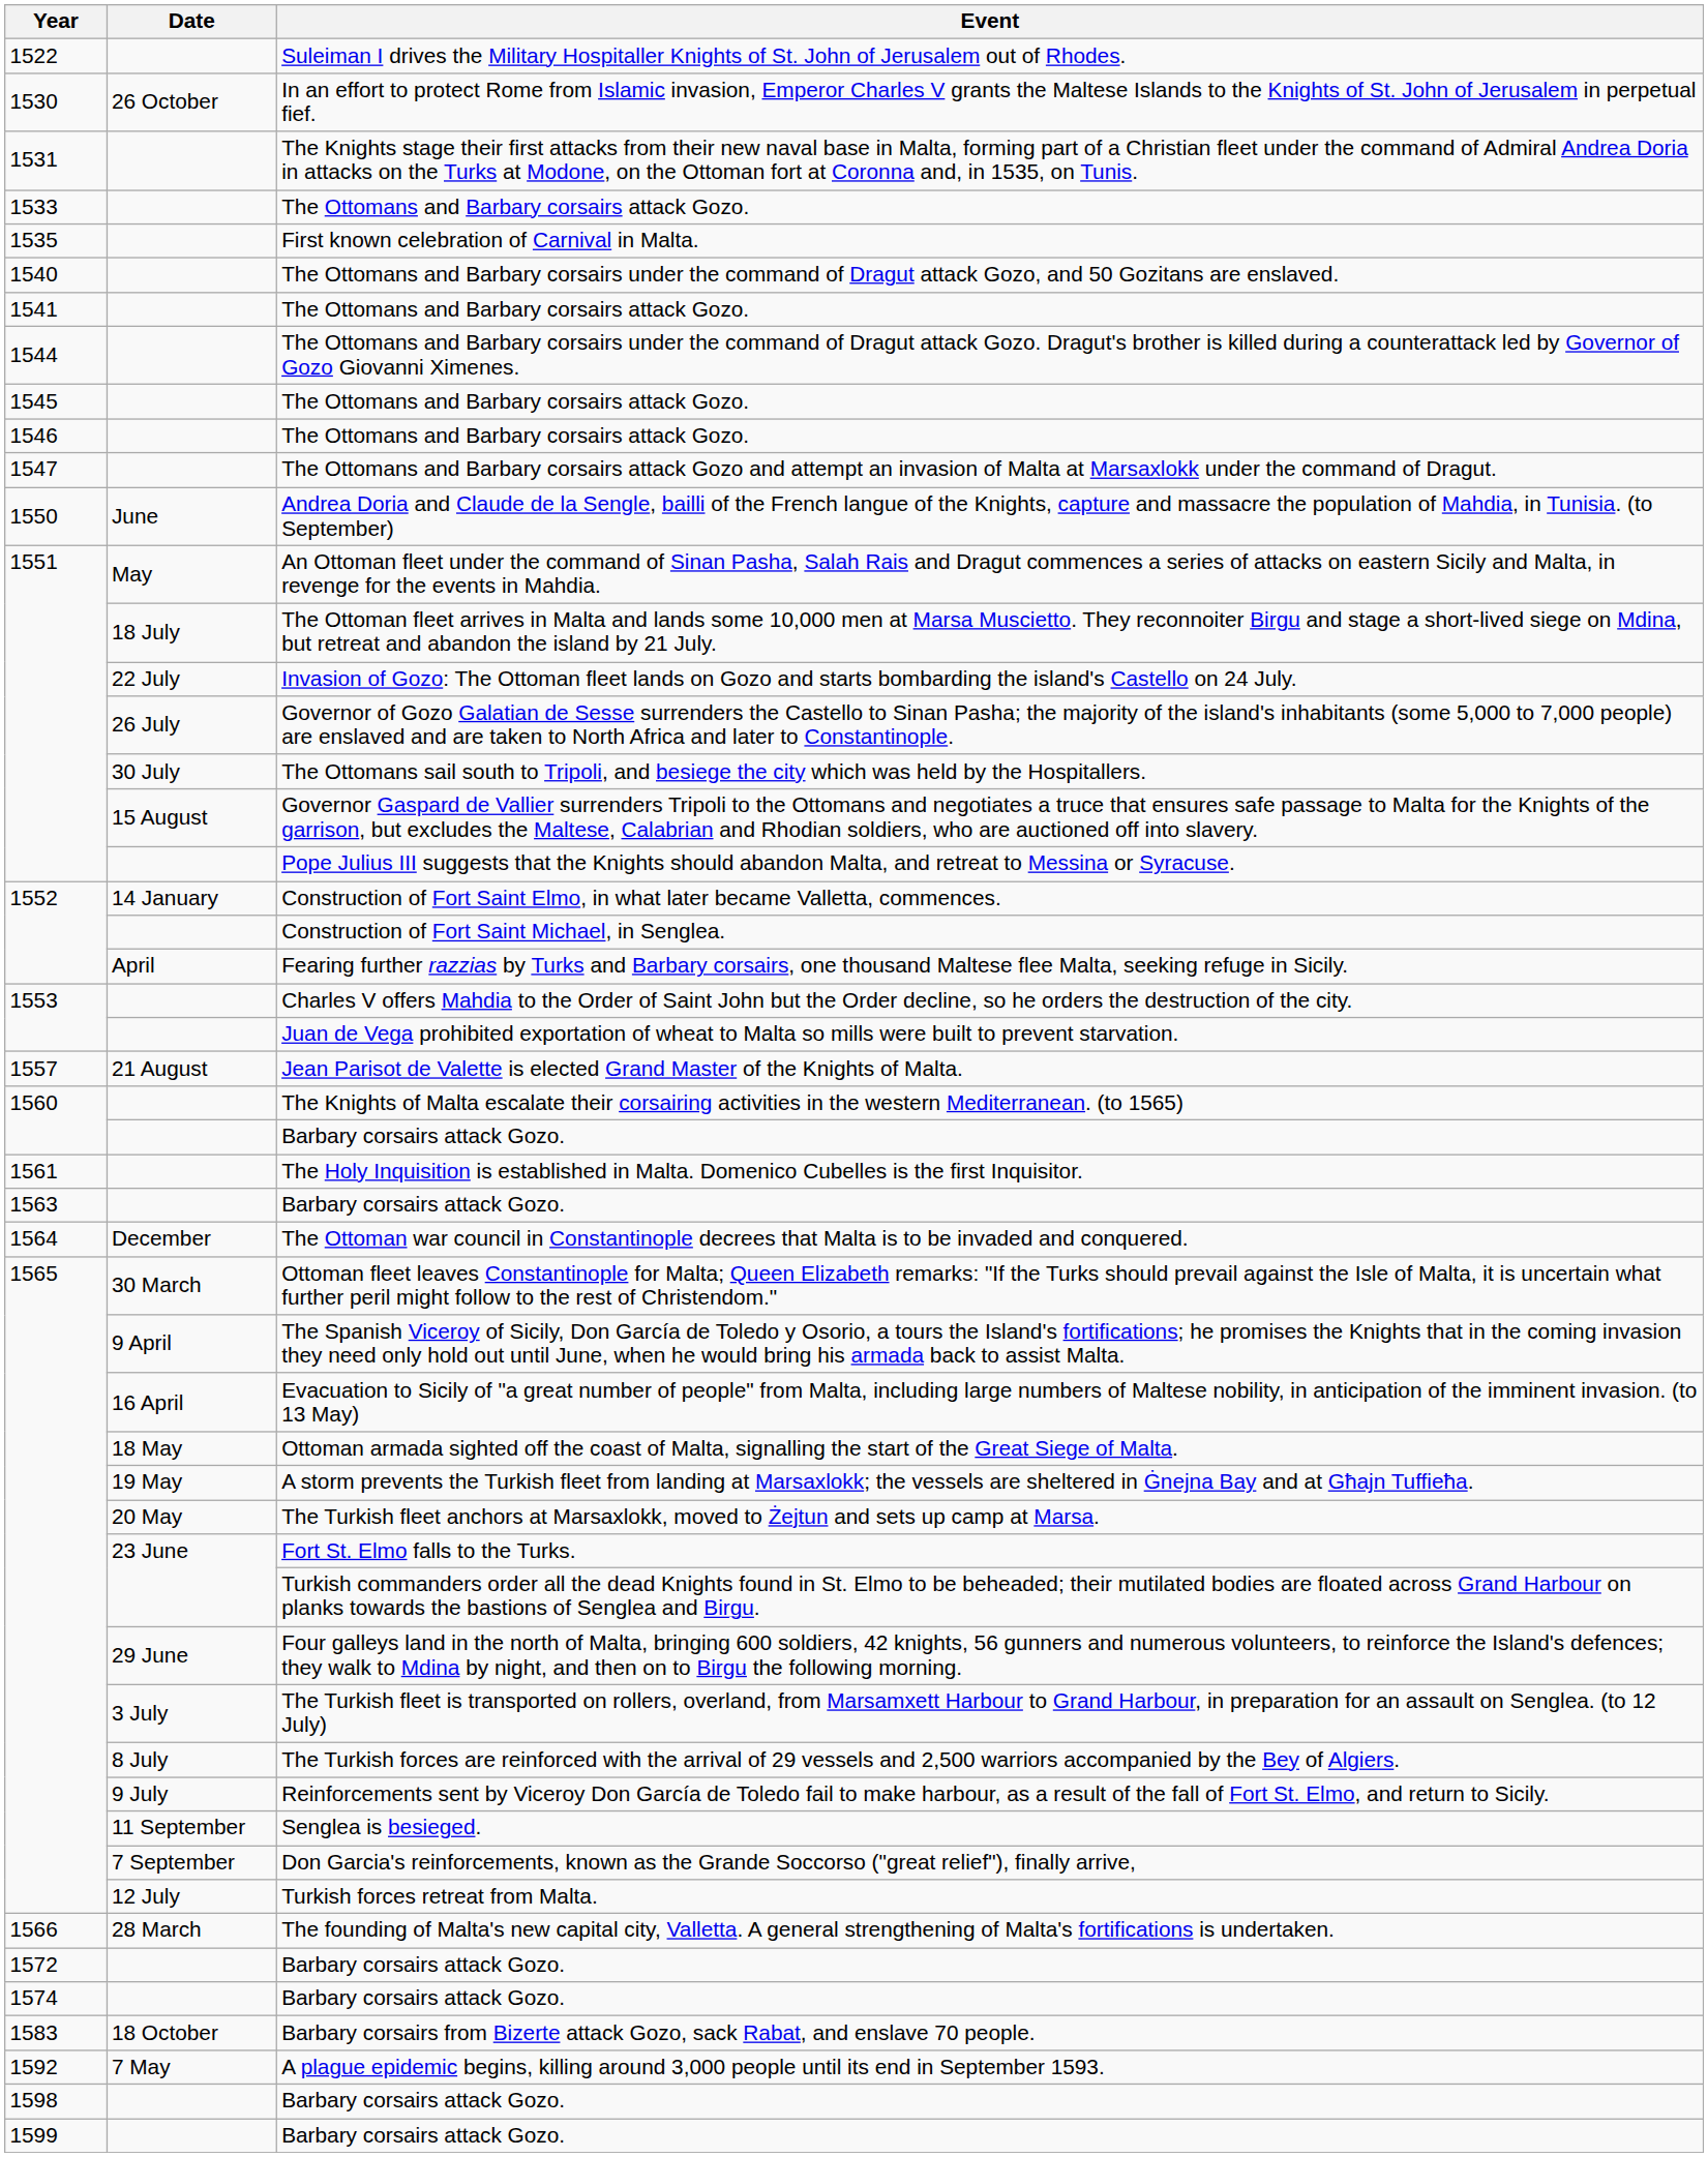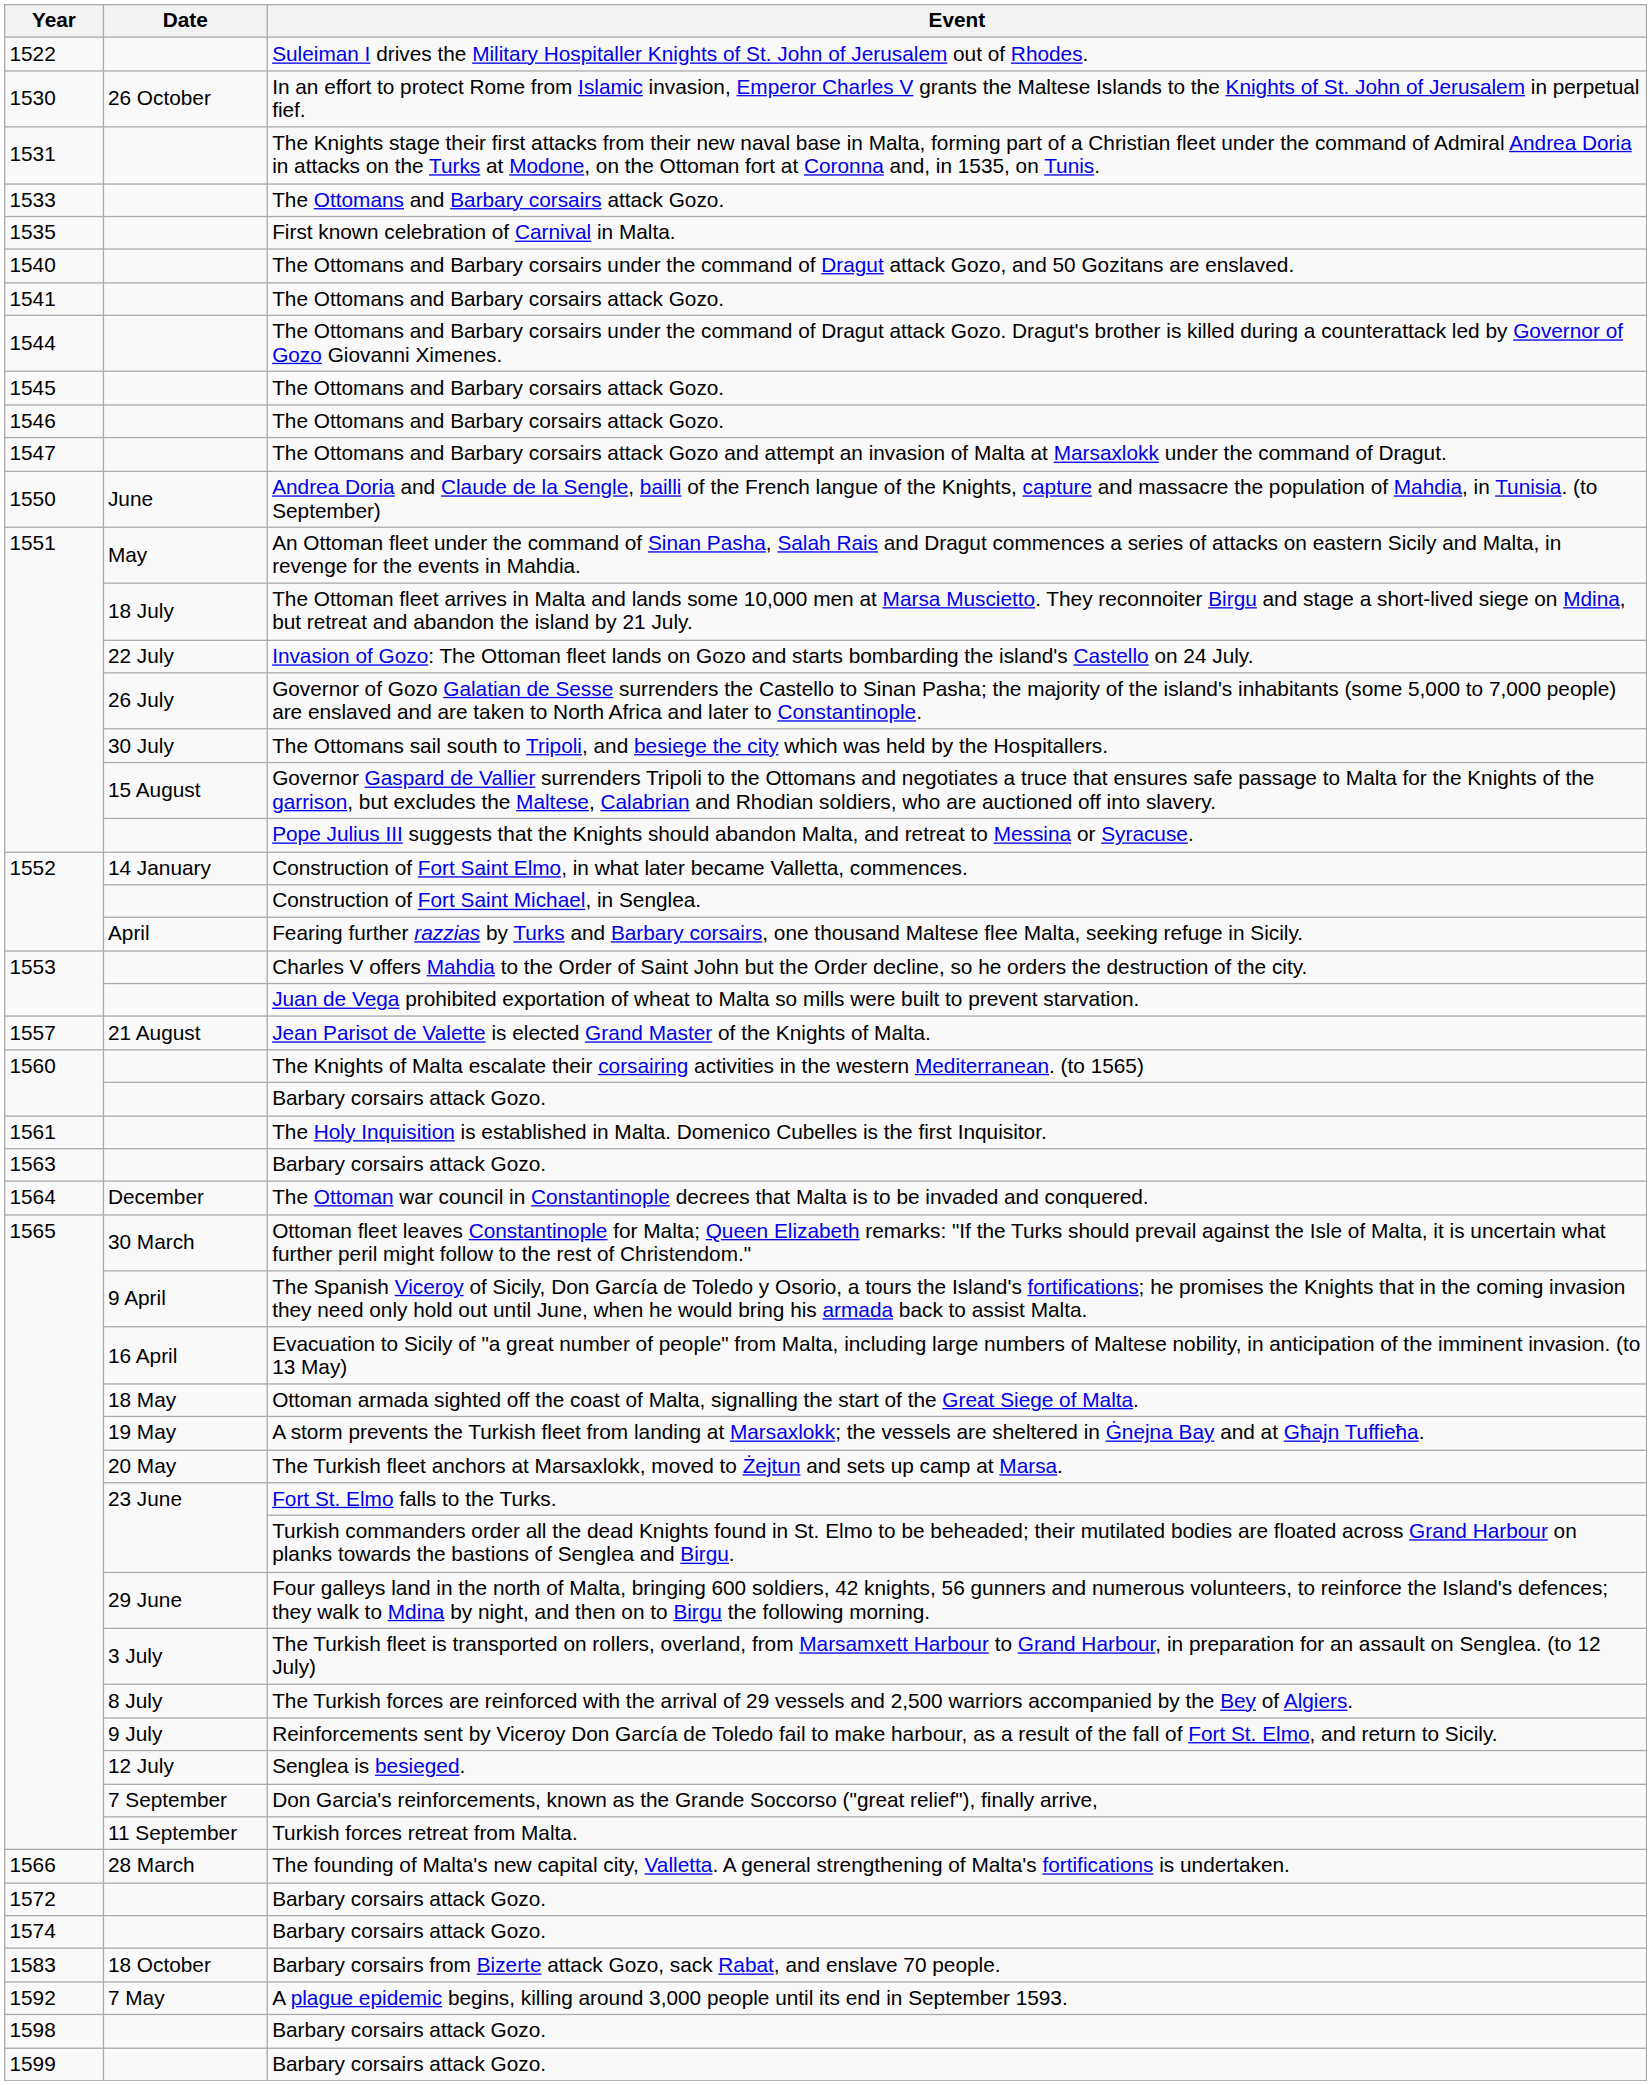 <table class="wikitable" width="100%">
 <tr>
 <th style="width:6%">Year</th>
 <th style="width:10%">Date</th>
 <th>Event</th>
 </tr>
 <tr>
 <td>1522</td>
 <td></td>
 <td><a href='#'>Suleiman I</a> drives the <a href='#'>Military Hospitaller Knights of St. John of Jerusalem</a> out of <a href='#'>Rhodes</a>.</td>
 </tr>
 <tr>
 <td>1530</td>
 <td>26 October</td>
 <td>In an effort to protect Rome from <a href='#'>Islamic</a> invasion, <a href='#'>Emperor Charles V</a> grants the Maltese Islands to the <a href='#'>Knights of St. John of Jerusalem</a> in perpetual fief.</td>
 </tr>
 <tr>
 <td>1531</td>
 <td></td>
 <td>The Knights stage their first attacks from their new naval base in Malta, forming part of a Christian fleet under the command of Admiral <a href='#'>Andrea Doria</a> in attacks on the <a href='#'>Turks</a> at <a href='#'>Modone</a>, on the Ottoman fort at <a href='#'>Coronna</a> and, in 1535, on <a href='#'>Tunis</a>.</td>
 </tr>
 <tr>
 <td>1533</td>
 <td></td>
 <td>The <a href='#'>Ottomans</a> and <a href='#'>Barbary corsairs</a> attack Gozo.</td>
 </tr>
 <tr>
 <td>1535</td>
 <td></td>
 <td>First known celebration of <a href='#'>Carnival</a> in Malta.</td>
 </tr>
 <tr>
 <td>1540</td>
 <td></td>
 <td>The Ottomans and Barbary corsairs under the command of <a href='#'>Dragut</a> attack Gozo, and 50 Gozitans are enslaved.</td>
 </tr>
 <tr>
 <td>1541</td>
 <td></td>
 <td>The Ottomans and Barbary corsairs attack Gozo.</td>
 </tr>
 <tr>
 <td>1544</td>
 <td></td>
 <td>The Ottomans and Barbary corsairs under the command of Dragut attack Gozo. Dragut's brother is killed during a counterattack led by <a href='#'>Governor of Gozo</a> Giovanni Ximenes.</td>
 </tr>
 <tr>
 <td>1545</td>
 <td></td>
 <td>The Ottomans and Barbary corsairs attack Gozo.</td>
 </tr>
 <tr>
 <td>1546</td>
 <td></td>
 <td>The Ottomans and Barbary corsairs attack Gozo.</td>
 </tr>
 <tr>
 <td>1547</td>
 <td></td>
 <td>The Ottomans and Barbary corsairs attack Gozo and attempt an invasion of Malta at <a href='#'>Marsaxlokk</a> under the command of Dragut.</td>
 </tr>
 <tr>
 <td>1550</td>
 <td>June</td>
 <td><a href='#'>Andrea Doria</a> and <a href='#'>Claude de la Sengle</a>, <a href='#'>bailli</a> of the French langue of the Knights, <a href='#'>capture</a> and massacre the population of <a href='#'>Mahdia</a>, in <a href='#'>Tunisia</a>. (to September)</td>
 </tr>
 <tr>
 <td rowspan="7" valign="top">1551</td>
 <td>May</td>
 <td>An Ottoman fleet under the command of <a href='#'>Sinan Pasha</a>, <a href='#'>Salah Rais</a> and Dragut commences a series of attacks on eastern Sicily and Malta, in revenge for the events in Mahdia.</td>
 </tr>
 <tr>
 <td>18 July</td>
 <td>The Ottoman fleet arrives in Malta and lands some 10,000 men at <a href='#'>Marsa Muscietto</a>. They reconnoiter <a href='#'>Birgu</a> and stage a short-lived siege on <a href='#'>Mdina</a>, but retreat and abandon the island by 21 July.</td>
 </tr>
 <tr>
 <td>22 July</td>
 <td><a href='#'>Invasion of Gozo</a>: The Ottoman fleet lands on Gozo and starts bombarding the island's <a href='#'>Castello</a> on 24 July.</td>
 </tr>
 <tr>
 <td>26 July</td>
 <td>Governor of Gozo <a href='#'>Galatian de Sesse</a> surrenders the Castello to Sinan Pasha; the majority of the island's inhabitants (some 5,000 to 7,000 people) are enslaved and are taken to North Africa and later to <a href='#'>Constantinople</a>.</td>
 </tr>
 <tr>
 <td>30 July</td>
 <td>The Ottomans sail south to <a href='#'>Tripoli</a>, and <a href='#'>besiege the city</a> which was held by the Hospitallers.</td>
 </tr>
 <tr>
 <td>15 August</td>
 <td>Governor <a href='#'>Gaspard de Vallier</a> surrenders Tripoli to the Ottomans and negotiates a truce that ensures safe passage to Malta for the Knights of the <a href='#'>garrison</a>, but excludes the <a href='#'>Maltese</a>, <a href='#'>Calabrian</a> and Rhodian soldiers, who are auctioned off into slavery.</td>
 </tr>
 <tr>
 <td></td>
 <td><a href='#'>Pope Julius III</a> suggests that the Knights should abandon Malta, and retreat to <a href='#'>Messina</a> or <a href='#'>Syracuse</a>.</td>
 </tr>
 <tr>
 <td rowspan="3" valign="top">1552</td>
 <td>14 January</td>
 <td>Construction of <a href='#'>Fort Saint Elmo</a>, in what later became Valletta, commences.</td>
 </tr>
 <tr>
 <td></td>
 <td>Construction of <a href='#'>Fort Saint Michael</a>, in Senglea.</td>
 </tr>
 <tr>
 <td>April</td>
 <td>Fearing further <a href='#'><em>razzias</em></a> by <a href='#'>Turks</a> and <a href='#'>Barbary corsairs</a>, one thousand Maltese flee Malta, seeking refuge in Sicily.</td>
 </tr>
 <tr>
 <td rowspan="2" valign="top">1553</td>
 <td></td>
 <td>Charles V offers <a href='#'>Mahdia</a> to the Order of Saint John but the Order decline, so he orders the destruction of the city.</td>
 </tr>
 <tr>
 <td></td>
 <td><a href='#'>Juan de Vega</a> prohibited exportation of wheat to Malta so mills were built to prevent starvation.</td>
 </tr>
 <tr>
 <td>1557</td>
 <td>21 August</td>
 <td><a href='#'>Jean Parisot de Valette</a> is elected <a href='#'>Grand Master</a> of the Knights of Malta.</td>
 </tr>
 <tr>
 <td rowspan="2" valign="top">1560</td>
 <td></td>
 <td>The Knights of Malta escalate their <a href='#'>corsairing</a> activities in the western <a href='#'>Mediterranean</a>. (to 1565)</td>
 </tr>
 <tr>
 <td></td>
 <td>Barbary corsairs attack Gozo.</td>
 </tr>
 <tr>
 <td>1561</td>
 <td></td>
 <td>The <a href='#'>Holy Inquisition</a> is established in Malta. Domenico Cubelles is the first Inquisitor.</td>
 </tr>
 <tr>
 <td>1563</td>
 <td></td>
 <td>Barbary corsairs attack Gozo.</td>
 </tr>
 <tr>
 <td>1564</td>
 <td>December</td>
 <td>The <a href='#'>Ottoman</a> war council in <a href='#'>Constantinople</a> decrees that Malta is to be invaded and conquered.</td>
 </tr>
 <tr>
 <td rowspan="15" valign="top">1565</td>
 <td>30 March</td>
 <td>Ottoman fleet leaves <a href='#'>Constantinople</a> for Malta; <a href='#'>Queen Elizabeth</a> remarks: "If the Turks should prevail against the Isle of Malta, it is uncertain what further peril might follow to the rest of Christendom."</td>
 </tr>
 <tr>
 <td>9 April</td>
 <td>The Spanish <a href='#'>Viceroy</a> of Sicily,  Don García de Toledo y Osorio, a tours the Island's <a href='#'>fortifications</a>; he promises the Knights that in the coming invasion they need only hold out until June, when he would bring his <a href='#'>armada</a> back to assist Malta.</td>
 </tr>
 <tr>
 <td>16 April</td>
 <td>Evacuation to Sicily of "a great number of people" from Malta, including large numbers of Maltese nobility, in anticipation of the imminent invasion. (to 13 May)</td>
 </tr>
 <tr>
 <td>18 May</td>
 <td>Ottoman armada sighted off the coast of Malta, signalling the start of the <a href='#'>Great Siege of Malta</a>.</td>
 </tr>
 <tr>
 <td>19 May</td>
 <td>A storm prevents the Turkish fleet from landing at <a href='#'>Marsaxlokk</a>; the vessels are sheltered in <a href='#'>Ġnejna Bay</a> and at <a href='#'>Għajn Tuffieħa</a>.</td>
 </tr>
 <tr>
 <td>20 May</td>
 <td>The Turkish fleet anchors at Marsaxlokk, moved to <a href='#'>Żejtun</a> and sets up camp at <a href='#'>Marsa</a>.</td>
 </tr>
 <tr>
 <td rowspan="2" valign="top">23 June</td>
 <td><a href='#'>Fort St. Elmo</a> falls to the Turks.</td>
 </tr>
 <tr>
 <td>Turkish commanders order all the dead Knights found in St. Elmo to be beheaded; their mutilated bodies are floated across <a href='#'>Grand Harbour</a> on planks towards the bastions of Senglea and <a href='#'>Birgu</a>.</td>
 </tr>
 <tr>
 <td>29 June</td>
 <td>Four galleys land in the north of Malta, bringing 600 soldiers, 42 knights, 56 gunners and numerous volunteers, to reinforce the Island's defences; they walk to <a href='#'>Mdina</a> by night, and then on to <a href='#'>Birgu</a> the following morning.</td>
 </tr>
 <tr>
 <td>3 July</td>
 <td>The Turkish fleet is transported on rollers, overland, from <a href='#'>Marsamxett Harbour</a> to <a href='#'>Grand Harbour</a>, in preparation for an assault on Senglea. (to 12 July)</td>
 </tr>
 <tr>
 <td>8 July</td>
 <td>The Turkish forces are reinforced with the arrival of 29 vessels and 2,500 warriors accompanied by the <a href='#'>Bey</a> of <a href='#'>Algiers</a>.</td>
 </tr>
 <tr>
 <td>9 July</td>
 <td>Reinforcements sent by Viceroy Don García de Toledo fail to make harbour, as a result of the fall of <a href='#'>Fort St. Elmo</a>, and return to Sicily.</td>
 </tr>
 <tr>
-<td>11 September</td>
+<td>12 July</td>
 <td>Senglea is <a href='#'>besieged</a>.</td>
 </tr>
 <tr>
 <td>7 September</td>
 <td>Don Garcia's reinforcements, known as the Grande Soccorso ("great relief"), finally arrive,</td>
 </tr>
 <tr>
-<td>12 July</td>
+<td>11 September</td>
 <td>Turkish forces retreat from Malta.</td>
 </tr>
 <tr>
 <td>1566</td>
 <td>28 March</td>
 <td>The founding of Malta's new capital city, <a href='#'>Valletta</a>.  A general strengthening of Malta's <a href='#'>fortifications</a> is undertaken.</td>
 </tr>
 <tr>
 <td>1572</td>
 <td></td>
 <td>Barbary corsairs attack Gozo.</td>
 </tr>
 <tr>
 <td>1574</td>
 <td></td>
 <td>Barbary corsairs attack Gozo.</td>
 </tr>
 <tr>
 <td>1583</td>
 <td>18 October</td>
 <td>Barbary corsairs from <a href='#'>Bizerte</a> attack Gozo, sack <a href='#'>Rabat</a>, and enslave 70 people.</td>
 </tr>
 <tr>
 <td>1592</td>
 <td>7 May</td>
 <td>A <a href='#'>plague epidemic</a> begins, killing around 3,000 people until its end in September 1593.</td>
 </tr>
 <tr>
 <td>1598</td>
 <td></td>
 <td>Barbary corsairs attack Gozo.</td>
 </tr>
 <tr>
 <td>1599</td>
 <td></td>
 <td>Barbary corsairs attack Gozo.</td>
 </tr>
 </table>
